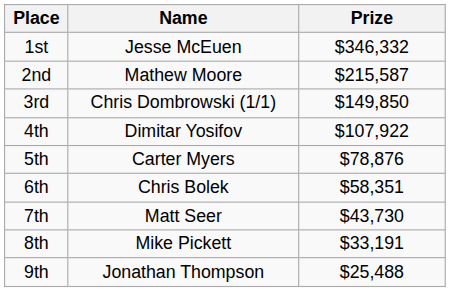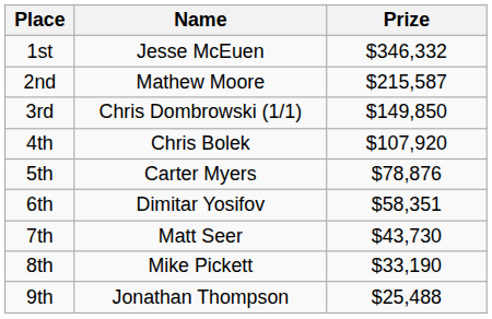 <table class="wikitable">
 <tr>
 <th width="50">Place</th>
 <th width="200">Name</th>
 <th width="125">Prize</th>
 </tr>
 <tr>
 <td align = "center">1st</td>
 <td align = "center">Jesse McEuen</td>
 <td align = "center">$346,332</td>
 </tr>
 <tr>
 <td align = "center">2nd</td>
 <td align = "center">Mathew Moore</td>
 <td align = "center">$215,587</td>
 </tr>
 <tr>
 <td align = "center">3rd</td>
 <td align = "center">Chris Dombrowski (1/1)</td>
 <td align = "center">$149,850</td>
 </tr>
 <tr>
 <td align = "center">4th</td>
-<td align = "center">Dimitar Yosifov</td>
-<td align = "center">$107,922</td>
+<td align = "center">Chris Bolek</td>
+<td align = "center">$107,920</td>
 </tr>
 <tr>
 <td align = "center">5th</td>
 <td align = "center">Carter Myers</td>
 <td align = "center">$78,876</td>
 </tr>
 <tr>
 <td align = "center">6th</td>
-<td align = "center">Chris Bolek</td>
+<td align = "center">Dimitar Yosifov</td>
 <td align = "center">$58,351</td>
 </tr>
 <tr>
 <td align = "center">7th</td>
 <td align = "center">Matt Seer</td>
 <td align = "center">$43,730</td>
 </tr>
 <tr>
 <td align = "center">8th</td>
 <td align = "center">Mike Pickett</td>
-<td align = "center">$33,191</td>
+<td align = "center">$33,190</td>
 </tr>
 <tr>
 <td align = "center">9th</td>
 <td align = "center">Jonathan Thompson</td>
 <td align = "center">$25,488</td>
 </tr>
 </table>
